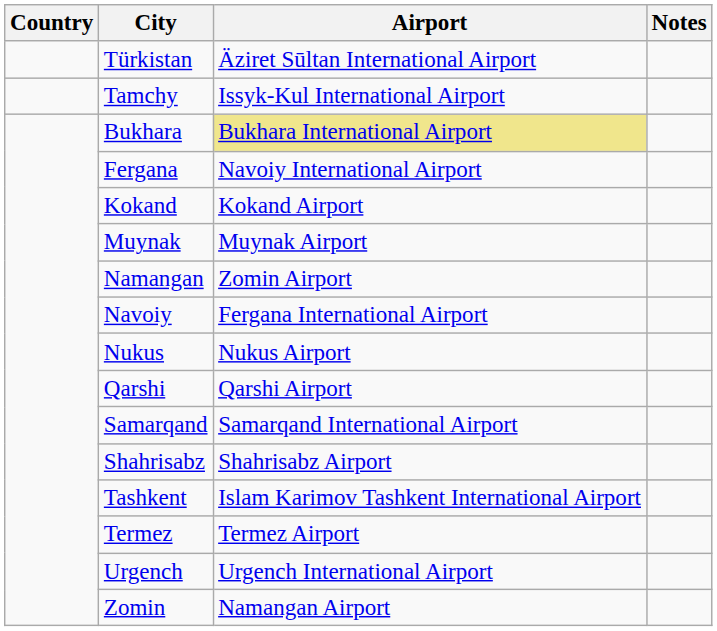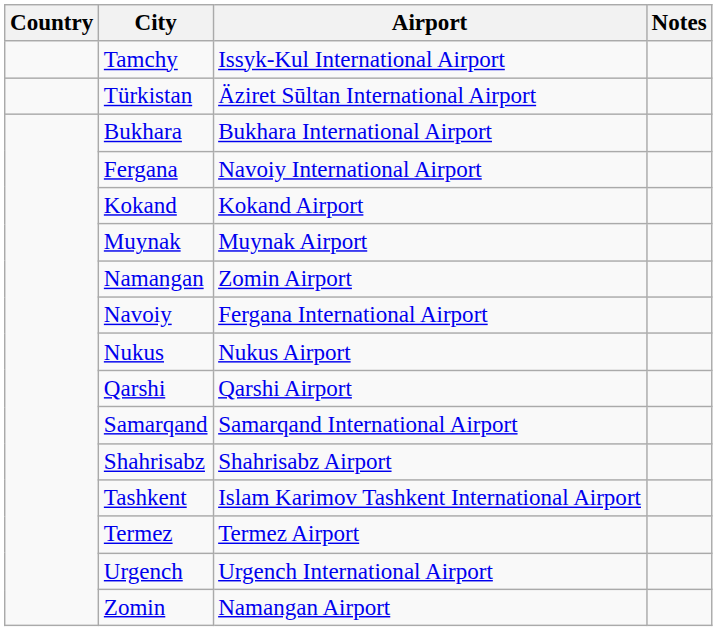 <table class="wikitable">
 <tr>
 <th>Country</th>
 <th>City</th>
 <th>Airport</th>
 <th>Notes</th>
 </tr>
 <tr>
 <td></td>
+<td><a href='#'>Tamchy</a></td>
+<td><a href='#'>Issyk-Kul International Airport</a></td>
+<td></td>
+</tr>
+<tr>
+<td></td>
 <td><a href='#'>Türkistan</a></td>
 <td><a href='#'>Äziret Sūltan International Airport </a></td>
 <td align=center></td>
 </tr>
 <tr>
-<td></td>
-<td><a href='#'>Tamchy</a></td>
-<td><a href='#'>Issyk-Kul International Airport</a></td>
-<td></td>
-</tr>
-<tr>
 <td rowspan="14"></td>
 <td><a href='#'>Bukhara</a></td>
-<td style="background: khaki;"><a href='#'>Bukhara International Airport</a></td>
+<td><a href='#'>Bukhara International Airport</a></td>
 <td align=center></td>
 </tr>
 <tr>
 <td><a href='#'>Fergana</a></td>
 <td><a href='#'>Navoiy International Airport</a></td>
 <td></td>
 </tr>
 <tr>
 <td><a href='#'>Kokand</a></td>
 <td><a href='#'>Kokand Airport</a></td>
 <td></td>
 </tr>
 <tr>
 <td><a href='#'>Muynak</a></td>
 <td><a href='#'>Muynak Airport</a></td>
 <td></td>
 </tr>
 <tr>
 <td><a href='#'>Namangan</a></td>
 <td><a href='#'>Zomin Airport</a></td>
 <td></td>
 </tr>
 <tr>
 <td><a href='#'>Navoiy</a></td>
 <td><a href='#'>Fergana International Airport</a></td>
 <td></td>
 </tr>
 <tr>
 <td><a href='#'>Nukus</a></td>
 <td><a href='#'>Nukus Airport</a></td>
 <td></td>
 </tr>
 <tr>
 <td><a href='#'>Qarshi</a></td>
 <td><a href='#'>Qarshi Airport</a></td>
 <td></td>
 </tr>
 <tr>
 <td><a href='#'>Samarqand</a></td>
 <td><a href='#'>Samarqand International Airport</a></td>
 <td></td>
 </tr>
 <tr>
 <td><a href='#'>Shahrisabz</a></td>
 <td><a href='#'>Shahrisabz Airport</a></td>
 <td></td>
 </tr>
 <tr>
 <td><a href='#'>Tashkent</a></td>
 <td><a href='#'>Islam Karimov Tashkent International Airport</a></td>
 <td></td>
 </tr>
 <tr>
 <td><a href='#'>Termez</a></td>
 <td><a href='#'>Termez Airport</a></td>
 <td></td>
 </tr>
 <tr>
 <td><a href='#'>Urgench</a></td>
 <td><a href='#'>Urgench International Airport</a></td>
 <td align=center></td>
 </tr>
 <tr>
 <td><a href='#'>Zomin</a></td>
 <td><a href='#'>Namangan Airport</a></td>
 <td></td>
 </tr>
 </table>
